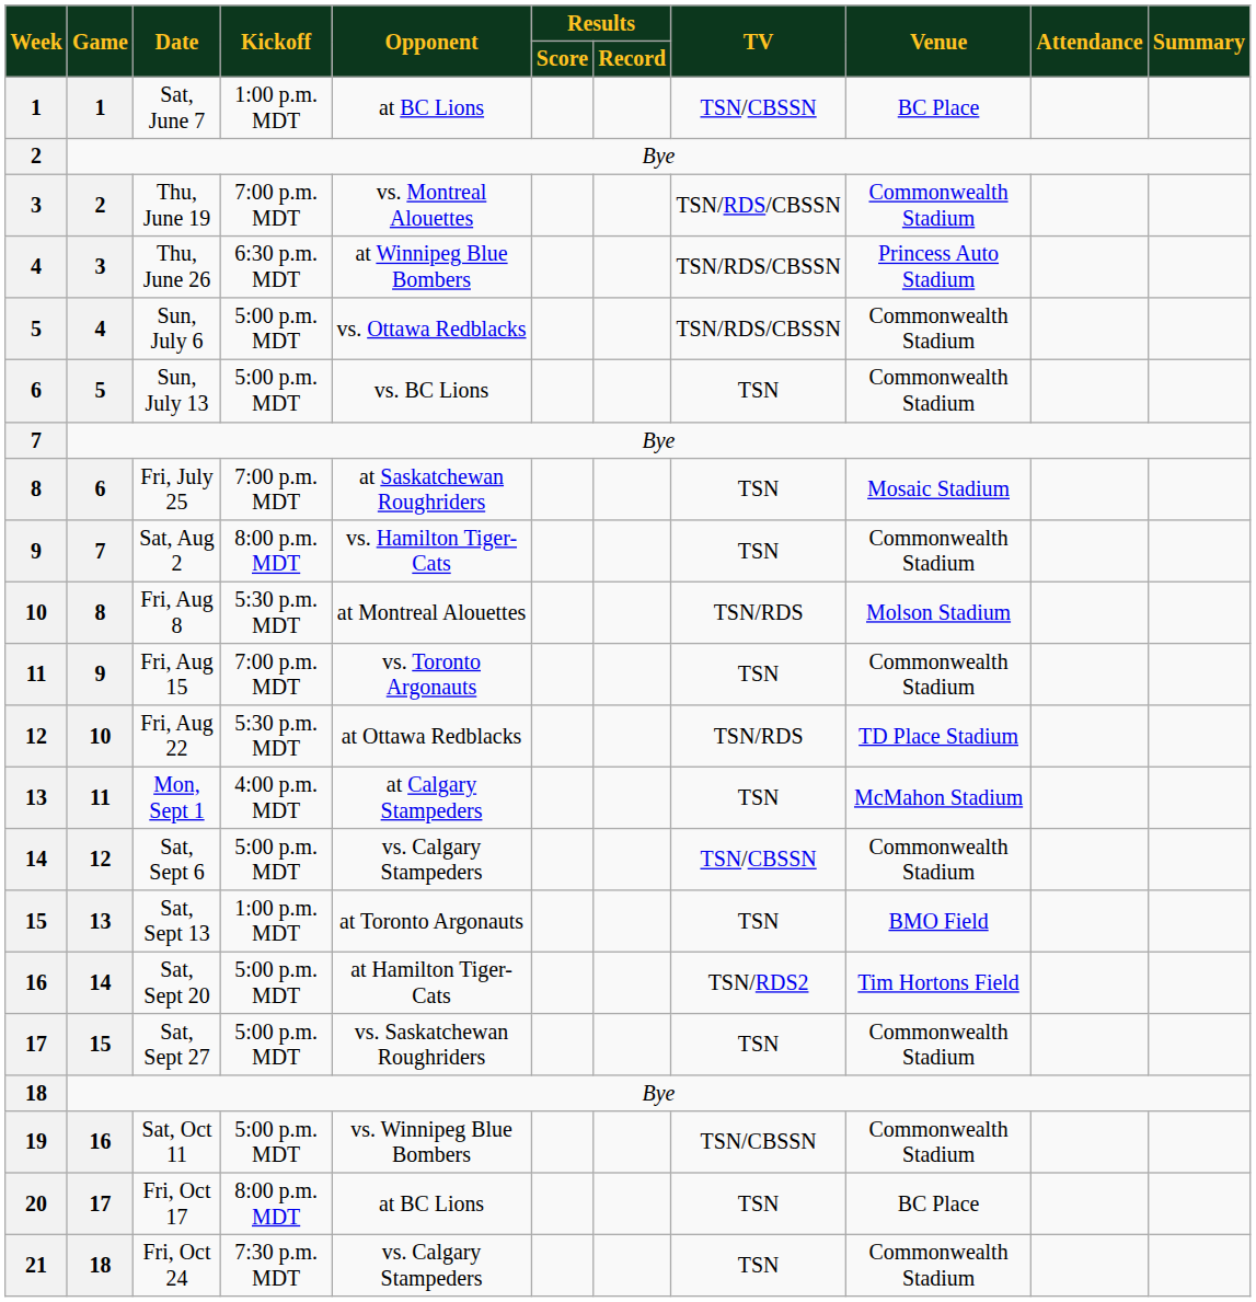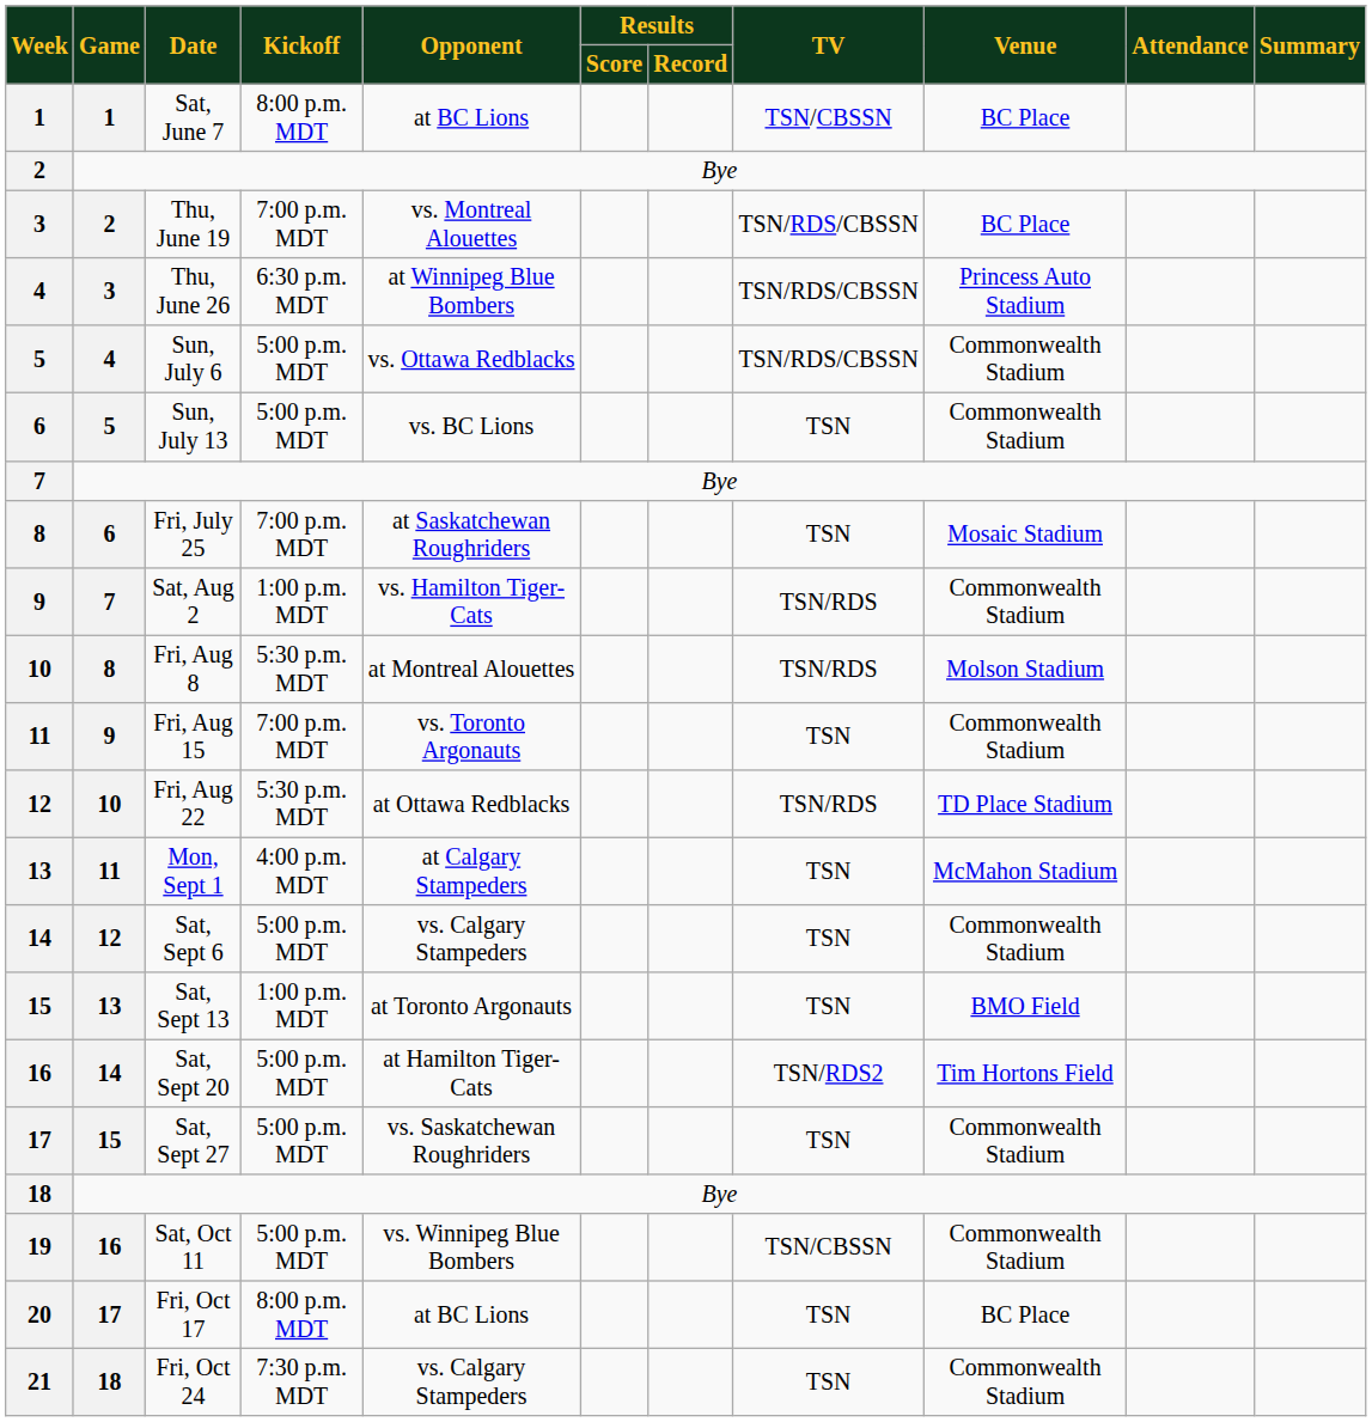 <table class="wikitable" style="font-size: 95%;">
 <tr>
 <th style="background:#0C371D;color:#ffc322;" rowspan=2>Week</th>
 <th style="background:#0C371D;color:#ffc322;" rowspan=2>Game</th>
 <th style="background:#0C371D;color:#ffc322;" rowspan=2>Date</th>
 <th style="background:#0C371D;color:#ffc322;" rowspan=2>Kickoff</th>
 <th style="background:#0C371D;color:#ffc322;" rowspan=2>Opponent</th>
 <th style="background:#0C371D;color:#ffc322;" colspan=2>Results</th>
 <th style="background:#0C371D;color:#ffc322;" rowspan=2>TV</th>
 <th style="background:#0C371D;color:#ffc322;" rowspan=2>Venue</th>
 <th style="background:#0C371D;color:#ffc322;" rowspan=2>Attendance</th>
 <th style="background:#0C371D;color:#ffc322;" rowspan=2>Summary</th>
 </tr>
 <tr>
 <th style="background:#0C371D;color:#ffc322;">Score</th>
 <th style="background:#0C371D;color:#ffc322;">Record</th>
 </tr>
 <tr align="center"= bgcolor="">
 <th align="center"><strong>1</strong></th>
 <th align="center"><strong>1</strong></th>
 <td align="center">Sat, June 7</td>
-<td align="center">1:00 p.m. MDT</td>
+<td align="center">8:00 p.m. <a href='#'>MDT</a></td>
 <td align="center">at <a href='#'>BC Lions</a></td>
 <td align="center"></td>
 <td align="center"></td>
 <td align="center"><a href='#'>TSN</a>/<a href='#'>CBSSN</a></td>
 <td align="center"><a href='#'>BC Place</a></td>
 <td align="center"></td>
 <td align="center"></td>
 </tr>
 <tr align="center"= bgcolor="">
 <th align="center"><strong>2</strong></th>
 <td colspan=10 align="center" valign="middle"><em>Bye</em></td>
 </tr>
 <tr align="center"= bgcolor="">
 <th align="center"><strong>3</strong></th>
 <th align="center"><strong>2</strong></th>
 <td align="center">Thu, June 19</td>
 <td align="center">7:00 p.m. MDT</td>
 <td align="center">vs. <a href='#'>Montreal Alouettes</a></td>
 <td align="center"></td>
 <td align="center"></td>
 <td align="center">TSN/<a href='#'>RDS</a>/CBSSN</td>
-<td align="center"><a href='#'>Commonwealth Stadium</a></td>
+<td align="center"><a href='#'>BC Place</a></td>
 <td align="center"></td>
 <td align="center"></td>
 </tr>
 <tr align="center"= bgcolor="">
 <th align="center"><strong>4</strong></th>
 <th align="center"><strong>3</strong></th>
 <td align="center">Thu, June 26</td>
 <td align="center">6:30 p.m. MDT</td>
 <td align="center">at <a href='#'>Winnipeg Blue Bombers</a></td>
 <td align="center"></td>
 <td align="center"></td>
 <td align="center">TSN/RDS/CBSSN</td>
 <td align="center"><a href='#'>Princess Auto Stadium</a></td>
 <td align="center"></td>
 <td align="center"></td>
 </tr>
 <tr align="center"= bgcolor="">
 <th align="center"><strong>5</strong></th>
 <th align="center"><strong>4</strong></th>
 <td align="center">Sun, July 6</td>
 <td align="center">5:00 p.m. MDT</td>
 <td align="center">vs. <a href='#'>Ottawa Redblacks</a></td>
 <td align="center"></td>
 <td align="center"></td>
 <td align="center">TSN/RDS/CBSSN</td>
 <td align="center">Commonwealth Stadium</td>
 <td align="center"></td>
 <td align="center"></td>
 </tr>
 <tr align="center"= bgcolor="">
 <th align="center"><strong>6</strong></th>
 <th align="center"><strong>5</strong></th>
 <td align="center">Sun, July 13</td>
 <td align="center">5:00 p.m. MDT</td>
 <td align="center">vs. BC Lions</td>
 <td align="center"></td>
 <td align="center"></td>
 <td align="center">TSN</td>
 <td align="center">Commonwealth Stadium</td>
 <td align="center"></td>
 <td align="center"></td>
 </tr>
 <tr align="center"= bgcolor="">
 <th align="center"><strong>7</strong></th>
 <td colspan=10 align="center" valign="middle"><em>Bye</em></td>
 </tr>
 <tr align="center"= bgcolor="">
 <th align="center"><strong>8</strong></th>
 <th align="center"><strong>6</strong></th>
 <td align="center">Fri, July 25</td>
 <td align="center">7:00 p.m. MDT</td>
 <td align="center">at <a href='#'>Saskatchewan Roughriders</a></td>
 <td align="center"></td>
 <td align="center"></td>
 <td align="center">TSN</td>
 <td align="center"><a href='#'>Mosaic Stadium</a></td>
 <td align="center"></td>
 <td align="center"></td>
 </tr>
 <tr align="center"= bgcolor="">
 <th align="center"><strong>9</strong></th>
 <th align="center"><strong>7</strong></th>
 <td align="center">Sat, Aug 2</td>
-<td align="center">8:00 p.m. <a href='#'>MDT</a></td>
+<td align="center">1:00 p.m. MDT</td>
 <td align="center">vs. <a href='#'>Hamilton Tiger-Cats</a></td>
 <td align="center"></td>
 <td align="center"></td>
-<td align="center">TSN</td>
+<td align="center">TSN/RDS</td>
 <td align="center">Commonwealth Stadium</td>
 <td align="center"></td>
 <td align="center"></td>
 </tr>
 <tr align="center"= bgcolor="">
 <th align="center"><strong>10</strong></th>
 <th align="center"><strong>8</strong></th>
 <td align="center">Fri, Aug 8</td>
 <td align="center">5:30 p.m. MDT</td>
 <td align="center">at Montreal Alouettes</td>
 <td align="center"></td>
 <td align="center"></td>
 <td align="center">TSN/RDS</td>
 <td align="center"><a href='#'>Molson Stadium</a></td>
 <td align="center"></td>
 <td align="center"></td>
 </tr>
 <tr align="center"= bgcolor="">
 <th align="center"><strong>11</strong></th>
 <th align="center"><strong>9</strong></th>
 <td align="center">Fri, Aug 15</td>
 <td align="center">7:00 p.m. MDT</td>
 <td align="center">vs. <a href='#'>Toronto Argonauts</a></td>
 <td align="center"></td>
 <td align="center"></td>
 <td align="center">TSN</td>
 <td align="center">Commonwealth Stadium</td>
 <td align="center"></td>
 <td align="center"></td>
 </tr>
 <tr align="center"= bgcolor="">
 <th align="center"><strong>12</strong></th>
 <th align="center"><strong>10</strong></th>
 <td align="center">Fri, Aug 22</td>
 <td align="center">5:30 p.m. MDT</td>
 <td align="center">at Ottawa Redblacks</td>
 <td align="center"></td>
 <td align="center"></td>
 <td align="center">TSN/RDS</td>
 <td align="center"><a href='#'>TD Place Stadium</a></td>
 <td align="center"></td>
 <td align="center"></td>
 </tr>
 <tr align="center"= bgcolor="">
 <th align="center"><strong>13</strong></th>
 <th align="center"><strong>11</strong></th>
 <td align="center"><a href='#'>Mon, Sept 1</a></td>
 <td align="center">4:00 p.m. MDT</td>
 <td align="center">at <a href='#'>Calgary Stampeders</a></td>
 <td align="center"></td>
 <td align="center"></td>
 <td align="center">TSN</td>
 <td align="center"><a href='#'>McMahon Stadium</a></td>
 <td align="center"></td>
 <td align="center"></td>
 </tr>
 <tr align="center"= bgcolor="">
 <th align="center"><strong>14</strong></th>
 <th align="center"><strong>12</strong></th>
 <td align="center">Sat, Sept 6</td>
 <td align="center">5:00 p.m. MDT</td>
 <td align="center">vs. Calgary Stampeders</td>
 <td align="center"></td>
 <td align="center"></td>
-<td align="center"><a href='#'>TSN</a>/<a href='#'>CBSSN</a></td>
+<td align="center">TSN</td>
 <td align="center">Commonwealth Stadium</td>
 <td align="center"></td>
 <td align="center"></td>
 </tr>
 <tr align="center"= bgcolor="">
 <th align="center"><strong>15</strong></th>
 <th align="center"><strong>13</strong></th>
 <td align="center">Sat, Sept 13</td>
 <td align="center">1:00 p.m. MDT</td>
 <td align="center">at Toronto Argonauts</td>
 <td align="center"></td>
 <td align="center"></td>
 <td align="center">TSN</td>
 <td align="center"><a href='#'>BMO Field</a></td>
 <td align="center"></td>
 <td align="center"></td>
 </tr>
 <tr align="center"= bgcolor="">
 <th align="center"><strong>16</strong></th>
 <th align="center"><strong>14</strong></th>
 <td align="center">Sat, Sept 20</td>
 <td align="center">5:00 p.m. MDT</td>
 <td align="center">at Hamilton Tiger-Cats</td>
 <td align="center"></td>
 <td align="center"></td>
 <td align="center">TSN/<a href='#'>RDS2</a></td>
 <td align="center"><a href='#'>Tim Hortons Field</a></td>
 <td align="center"></td>
 <td align="center"></td>
 </tr>
 <tr align="center"= bgcolor="">
 <th align="center"><strong>17</strong></th>
 <th align="center"><strong>15</strong></th>
 <td align="center">Sat, Sept 27</td>
 <td align="center">5:00 p.m. MDT</td>
 <td align="center">vs. Saskatchewan Roughriders</td>
 <td align="center"></td>
 <td align="center"></td>
 <td align="center">TSN</td>
 <td align="center">Commonwealth Stadium</td>
 <td align="center"></td>
 <td align="center"></td>
 </tr>
 <tr align="center"= bgcolor="">
 <th align="center"><strong>18</strong></th>
 <td colspan=10 align="center" valign="middle"><em>Bye</em></td>
 </tr>
 <tr align="center"= bgcolor="">
 <th align="center"><strong>19</strong></th>
 <th align="center"><strong>16</strong></th>
 <td align="center">Sat, Oct 11</td>
 <td align="center">5:00 p.m. MDT</td>
 <td align="center">vs. Winnipeg Blue Bombers</td>
 <td align="center"></td>
 <td align="center"></td>
 <td align="center">TSN/CBSSN</td>
 <td align="center">Commonwealth Stadium</td>
 <td align="center"></td>
 <td align="center"></td>
 </tr>
 <tr align="center"= bgcolor="">
 <th align="center"><strong>20</strong></th>
 <th align="center"><strong>17</strong></th>
 <td align="center">Fri, Oct 17</td>
 <td align="center">8:00 p.m. <a href='#'>MDT</a></td>
 <td align="center">at BC Lions</td>
 <td align="center"></td>
 <td align="center"></td>
 <td align="center">TSN</td>
 <td align="center">BC Place</td>
 <td align="center"></td>
 <td align="center"></td>
 </tr>
 <tr align="center"= bgcolor="">
 <th align="center"><strong>21</strong></th>
 <th align="center"><strong>18</strong></th>
 <td align="center">Fri, Oct 24</td>
 <td align="center">7:30 p.m. MDT</td>
 <td align="center">vs. Calgary Stampeders</td>
 <td align="center"></td>
 <td align="center"></td>
 <td align="center">TSN</td>
 <td align="center">Commonwealth Stadium</td>
 <td align="center"></td>
 <td align="center"></td>
 </tr>
 </table>
